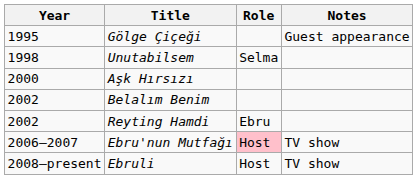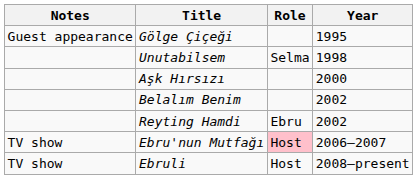 <table class="wikitable sortable">
 <tr>
-<th>Year</th>
+<th class="unsortable">Notes</th>
 <th>Title</th>
 <th>Role</th>
-<th class="unsortable">Notes</th>
+<th>Year</th>
 </tr>
 <tr>
-<td>1995</td>
+<td>Guest appearance</td>
 <td><em>Gölge Çiçeği</em></td>
 <td></td>
-<td>Guest appearance</td>
+<td>1995</td>
 </tr>
 <tr>
-<td>1998</td>
+<td></td>
 <td><em>Unutabilsem</em></td>
 <td>Selma</td>
-<td></td>
+<td>1998</td>
 </tr>
 <tr>
-<td>2000</td>
+<td></td>
 <td><em>Aşk Hırsızı</em></td>
 <td></td>
-<td></td>
+<td>2000</td>
 </tr>
 <tr>
-<td>2002</td>
+<td></td>
 <td><em>Belalım Benim</em></td>
 <td></td>
-<td></td>
+<td>2002</td>
 </tr>
 <tr>
-<td>2002</td>
+<td></td>
 <td><em>Reyting Hamdi</em></td>
 <td>Ebru</td>
-<td></td>
+<td>2002</td>
 </tr>
 <tr>
-<td>2006–2007</td>
+<td>TV show</td>
 <td><em>Ebru'nun Mutfağı</em></td>
 <td style="background: pink;">Host</td>
-<td>TV show</td>
+<td>2006–2007</td>
 </tr>
 <tr>
-<td>2008–present</td>
+<td>TV show</td>
 <td><em>Ebruli</em></td>
 <td>Host</td>
-<td>TV show</td>
+<td>2008–present</td>
 </tr>
 </table>
